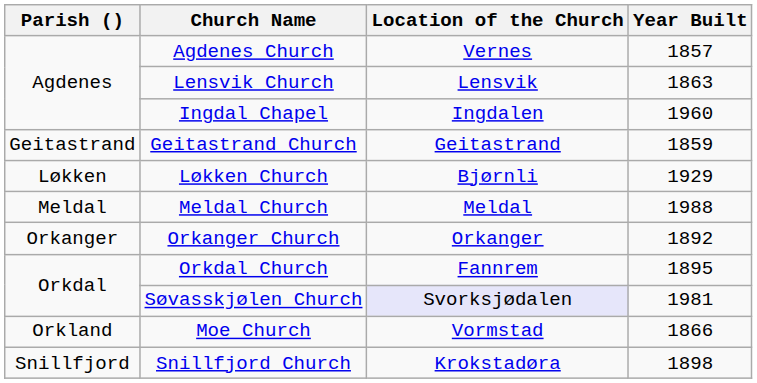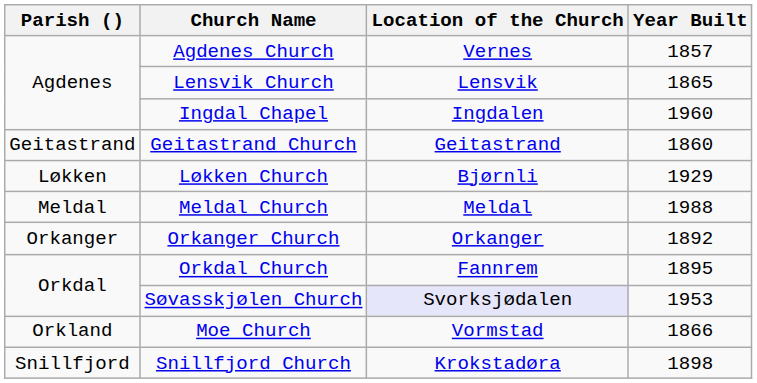 <table class="wikitable" style="text-align:center">
 <tr>
 <th>Parish ()</th>
 <th>Church Name</th>
 <th>Location of the Church</th>
 <th>Year Built</th>
 </tr>
 <tr>
 <td rowspan="3">Agdenes</td>
 <td><a href='#'>Agdenes Church</a></td>
 <td><a href='#'>Vernes</a></td>
 <td>1857</td>
 </tr>
 <tr>
 <td><a href='#'>Lensvik Church</a></td>
 <td><a href='#'>Lensvik</a></td>
-<td>1863</td>
+<td>1865</td>
 </tr>
 <tr>
 <td><a href='#'>Ingdal Chapel</a></td>
 <td><a href='#'>Ingdalen</a></td>
 <td>1960</td>
 </tr>
 <tr>
 <td>Geitastrand</td>
 <td><a href='#'>Geitastrand Church</a></td>
 <td><a href='#'>Geitastrand</a></td>
-<td>1859</td>
+<td>1860</td>
 </tr>
 <tr>
 <td>Løkken</td>
 <td><a href='#'>Løkken Church</a></td>
 <td><a href='#'>Bjørnli</a></td>
 <td>1929</td>
 </tr>
 <tr>
 <td>Meldal</td>
 <td><a href='#'>Meldal Church</a></td>
 <td><a href='#'>Meldal</a></td>
 <td>1988</td>
 </tr>
 <tr>
 <td>Orkanger</td>
 <td><a href='#'>Orkanger Church</a></td>
 <td><a href='#'>Orkanger</a></td>
 <td>1892</td>
 </tr>
 <tr>
 <td rowspan="2">Orkdal</td>
 <td><a href='#'>Orkdal Church</a></td>
 <td><a href='#'>Fannrem</a></td>
 <td>1895</td>
 </tr>
 <tr>
 <td><a href='#'>Søvasskjølen Church</a></td>
 <td style="background: lavender;">Svorksjødalen</td>
-<td>1981</td>
+<td>1953</td>
 </tr>
 <tr>
 <td>Orkland</td>
 <td><a href='#'>Moe Church</a></td>
 <td><a href='#'>Vormstad</a></td>
 <td>1866</td>
 </tr>
 <tr>
 <td>Snillfjord</td>
 <td><a href='#'>Snillfjord Church</a></td>
 <td><a href='#'>Krokstadøra</a></td>
 <td>1898</td>
 </tr>
 </table>
